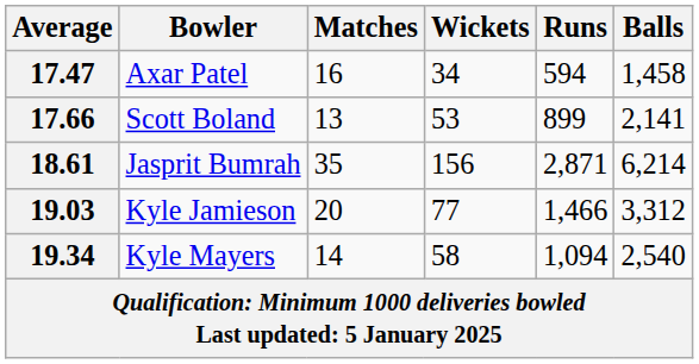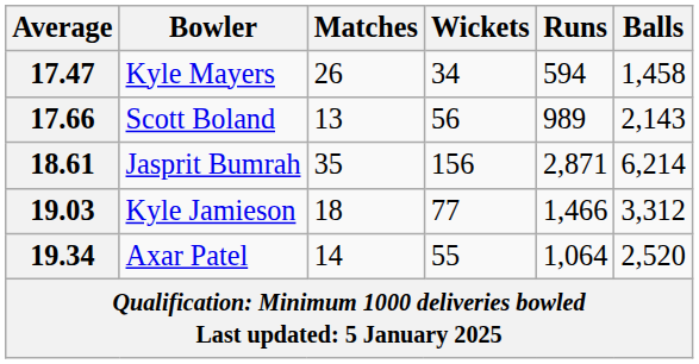 <table class="wikitable sortable">
 <tr>
 <th>Average</th>
 <th>Bowler</th>
 <th>Matches</th>
 <th>Wickets</th>
 <th>Runs</th>
 <th>Balls</th>
 </tr>
 <tr>
 <th>17.47</th>
-<td> <a href='#'>Axar Patel</a></td>
-<td>16</td>
+<td> <a href='#'>Kyle Mayers</a></td>
+<td>26</td>
 <td>34</td>
 <td>594</td>
 <td>1,458</td>
 </tr>
 <tr>
 <th>17.66</th>
 <td> <a href='#'>Scott Boland</a></td>
 <td>13</td>
-<td>53</td>
-<td>899</td>
-<td>2,141</td>
+<td>56</td>
+<td>989</td>
+<td>2,143</td>
 </tr>
 <tr>
 <th>18.61</th>
 <td> <a href='#'>Jasprit Bumrah</a></td>
 <td>35</td>
 <td>156</td>
 <td>2,871</td>
 <td>6,214</td>
 </tr>
 <tr>
 <th>19.03</th>
 <td> <a href='#'>Kyle Jamieson</a></td>
-<td>20</td>
+<td>18</td>
 <td>77</td>
 <td>1,466</td>
 <td>3,312</td>
 </tr>
 <tr>
 <th>19.34</th>
-<td> <a href='#'>Kyle Mayers</a></td>
+<td> <a href='#'>Axar Patel</a></td>
 <td>14</td>
-<td>58</td>
-<td>1,094</td>
-<td>2,540</td>
+<td>55</td>
+<td>1,064</td>
+<td>2,520</td>
 </tr>
 <tr class="sortbottom">
 <th colspan="11"><small><em>Qualification: Minimum 1000 deliveries bowled</em><br> Last updated: 5 January 2025</small></th>
 </tr>
 </table>
